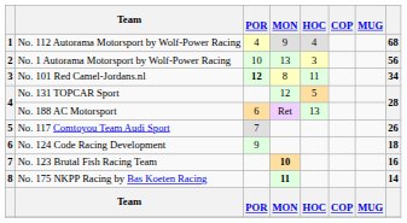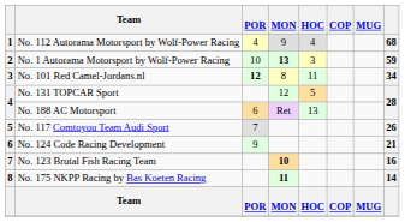 <table align=left| class="wikitable" style="font-size: 85%; text-align: center">
 <tr valign="top">
 <th valign=middle></th>
 <th valign=middle>Team</th>
 <th><br><a href='#'>POR</a></th>
 <th><br><a href='#'>MON</a></th>
 <th><br><a href='#'>HOC</a></th>
 <th><br><a href='#'>COP</a></th>
 <th><br><a href='#'>MUG</a></th>
 <th valign=middle>  </th>
 </tr>
 <tr>
 <th>1</th>
 <td align=left> No. 112 Autorama Motorsport by Wolf-Power Racing</td>
 <td style="background:#FFFFBF;">4</td>
 <td style="background:#DFDFDF;">9</td>
 <td style="background:#DFDFDF;">4</td>
 <td></td>
 <td></td>
 <th>68</th>
 </tr>
 <tr>
 <th>2</th>
 <td align=left> No. 1 Autorama Motorsport by Wolf-Power Racing</td>
 <td style="background:#DFFFDF;">10</td>
-<td style="background:#DFFFDF;">13</td>
+<td style="background:#DFFFDF;"><strong>13</strong></td>
 <td style="background:#FFFFBF;">3</td>
 <td></td>
 <td></td>
-<th>56</th>
+<th>59</th>
 </tr>
 <tr>
 <th>3</th>
 <td align=left> No. 101 Red Camel-Jordans.nl</td>
 <td style="background:#DFFFDF;"><strong>12</strong></td>
 <td style="background:#FFFFBF;">8</td>
 <td style="background:#DFFFDF;">11</td>
 <td></td>
 <td></td>
 <th>34</th>
 </tr>
 <tr>
 <th rowspan=2>4</th>
 <td align=left> No. 131 TOPCAR Sport</td>
 <td></td>
 <td style="background:#DFFFDF;">12</td>
 <td style="background:#FFDF9F;">5</td>
 <td></td>
 <td></td>
 <th rowspan=2>28</th>
 </tr>
 <tr>
 <td align=left> No. 188 AC Motorsport</td>
 <td style="background:#FFDF9F;">6</td>
 <td style="background:#EFCFFF;">Ret</td>
 <td style="background:#DFFFDF;">13</td>
 <td></td>
 <td></td>
 </tr>
 <tr>
 <th>5</th>
 <td align=left> No. 117 <a href='#'>Comtoyou Team Audi Sport</a></td>
 <td style="background:#DFDFDF;">7</td>
 <td></td>
 <td></td>
 <td></td>
 <td></td>
 <th>26</th>
 </tr>
 <tr>
 <th>6</th>
 <td align=left> No. 124 Code Racing Development</td>
 <td style="background:#DFFFDF;">9</td>
 <td></td>
 <td></td>
 <td></td>
 <td></td>
-<th>18</th>
+<th>21</th>
 </tr>
 <tr>
 <th>7</th>
 <td align=left> No. 123 Brutal Fish Racing Team</td>
 <td></td>
 <td style="background:#FFDF9F;"><strong>10</strong></td>
 <td></td>
 <td></td>
 <td></td>
 <th>16</th>
 </tr>
 <tr>
 <th>8</th>
 <td align=left> No. 175 NKPP Racing by <a href='#'>Bas Koeten Racing</a></td>
 <td></td>
 <td style="background:#DFFFDF;"><strong>11</strong></td>
 <td></td>
 <td></td>
 <td></td>
 <th>14</th>
 </tr>
 <tr>
 <th valign=middle></th>
 <th valign=middle>Team</th>
 <th><br><a href='#'>POR</a></th>
 <th><br><a href='#'>MON</a></th>
 <th><br><a href='#'>HOC</a></th>
 <th><br><a href='#'>COP</a></th>
 <th><br><a href='#'>MUG</a></th>
 <th valign=middle>  </th>
 </tr>
 <tr>
 </tr>
 </table>
